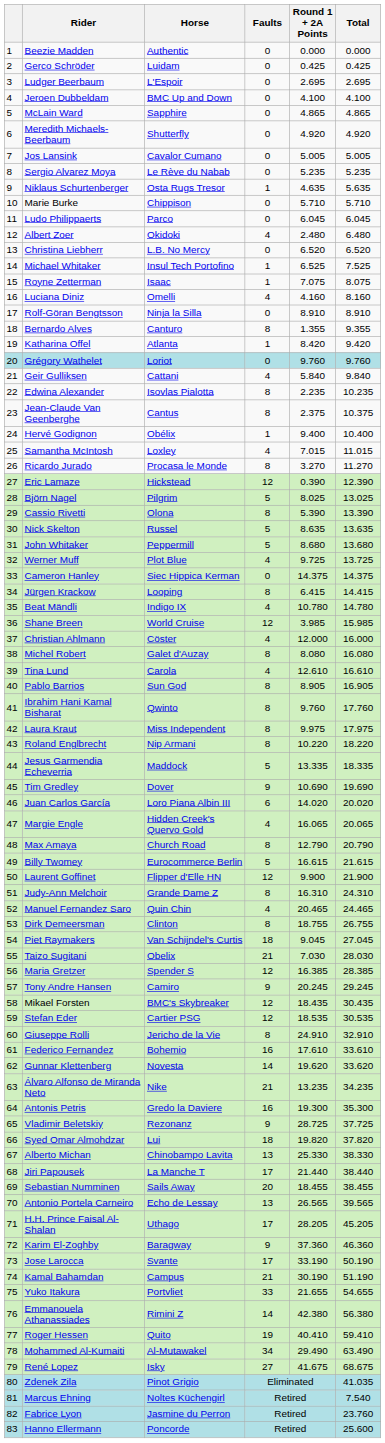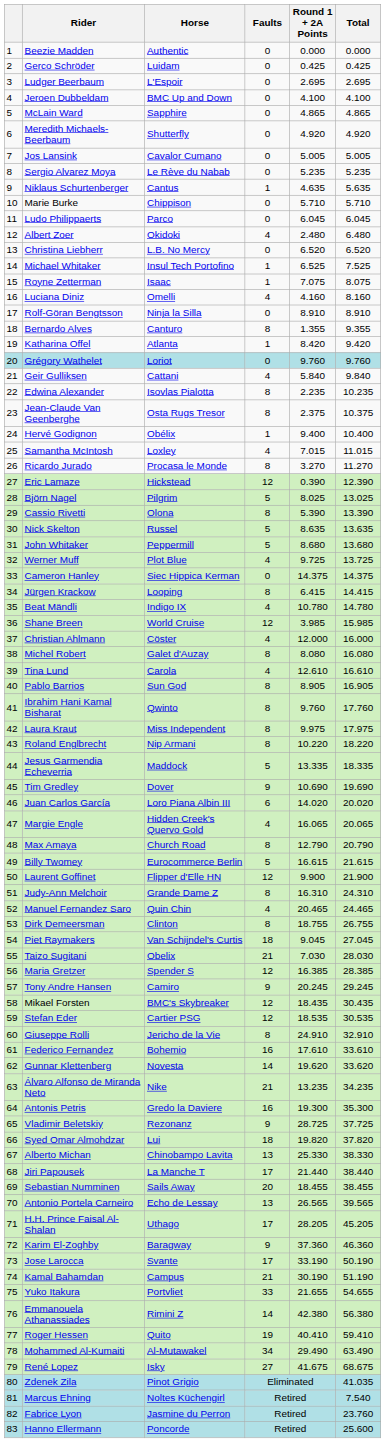 <table class="wikitable">
 <tr>
 <th width=25></th>
 <th width=260>Rider</th>
 <th width=195>Horse</th>
 <th width=80>Faults</th>
 <th width=80>Round 1 + 2A Points</th>
 <th width=80>Total</th>
 </tr>
 <tr>
 <td>1</td>
 <td> <a href='#'>Beezie Madden</a></td>
 <td><a href='#'>Authentic</a></td>
 <td align="center">0</td>
 <td align="center">0.000</td>
 <td align="center">0.000</td>
 </tr>
 <tr>
 <td>2</td>
 <td> <a href='#'>Gerco Schröder</a></td>
 <td><a href='#'>Luidam</a></td>
 <td align="center">0</td>
 <td align="center">0.425</td>
 <td align="center">0.425</td>
 </tr>
 <tr>
 <td>3</td>
 <td> <a href='#'>Ludger Beerbaum</a></td>
 <td><a href='#'>L'Espoir</a></td>
 <td align="center">0</td>
 <td align="center">2.695</td>
 <td align="center">2.695</td>
 </tr>
 <tr>
 <td>4</td>
 <td> <a href='#'>Jeroen Dubbeldam</a></td>
 <td><a href='#'>BMC Up and Down</a></td>
 <td align="center">0</td>
 <td align="center">4.100</td>
 <td align="center">4.100</td>
 </tr>
 <tr>
 <td>5</td>
 <td> <a href='#'>McLain Ward</a></td>
 <td><a href='#'>Sapphire</a></td>
 <td align="center">0</td>
 <td align="center">4.865</td>
 <td align="center">4.865</td>
 </tr>
 <tr>
 <td>6</td>
 <td> <a href='#'>Meredith Michaels-Beerbaum</a></td>
 <td><a href='#'>Shutterfly</a></td>
 <td align="center">0</td>
 <td align="center">4.920</td>
 <td align="center">4.920</td>
 </tr>
 <tr>
 <td>7</td>
 <td> <a href='#'>Jos Lansink</a></td>
 <td><a href='#'>Cavalor Cumano</a></td>
 <td align="center">0</td>
 <td align="center">5.005</td>
 <td align="center">5.005</td>
 </tr>
 <tr>
 <td>8</td>
 <td> <a href='#'>Sergio Alvarez Moya</a></td>
 <td><a href='#'>Le Rève du Nabab</a></td>
 <td align="center">0</td>
 <td align="center">5.235</td>
 <td align="center">5.235</td>
 </tr>
 <tr>
 <td>9</td>
 <td> <a href='#'>Niklaus Schurtenberger</a></td>
-<td><a href='#'>Osta Rugs Tresor</a></td>
+<td><a href='#'>Cantus</a></td>
 <td align="center">1</td>
 <td align="center">4.635</td>
 <td align="center">5.635</td>
 </tr>
 <tr>
 <td>10</td>
 <td> Marie Burke</td>
 <td><a href='#'>Chippison</a></td>
 <td align="center">0</td>
 <td align="center">5.710</td>
 <td align="center">5.710</td>
 </tr>
 <tr>
 <td>11</td>
 <td> <a href='#'>Ludo Philippaerts</a></td>
 <td><a href='#'>Parco</a></td>
 <td align="center">0</td>
 <td align="center">6.045</td>
 <td align="center">6.045</td>
 </tr>
 <tr>
 <td>12</td>
 <td> <a href='#'>Albert Zoer</a></td>
 <td><a href='#'>Okidoki</a></td>
 <td align="center">4</td>
 <td align="center">2.480</td>
 <td align="center">6.480</td>
 </tr>
 <tr>
 <td>13</td>
 <td> <a href='#'>Christina Liebherr</a></td>
 <td><a href='#'>L.B. No Mercy</a></td>
 <td align="center">0</td>
 <td align="center">6.520</td>
 <td align="center">6.520</td>
 </tr>
 <tr>
 <td>14</td>
 <td> <a href='#'>Michael Whitaker</a></td>
 <td><a href='#'>Insul Tech Portofino</a></td>
 <td align="center">1</td>
 <td align="center">6.525</td>
 <td align="center">7.525</td>
 </tr>
 <tr>
 <td>15</td>
 <td> <a href='#'>Royne Zetterman</a></td>
 <td><a href='#'>Isaac</a></td>
 <td align="center">1</td>
 <td align="center">7.075</td>
 <td align="center">8.075</td>
 </tr>
 <tr>
 <td>16</td>
 <td> <a href='#'>Luciana Diniz</a></td>
 <td><a href='#'>Omelli</a></td>
 <td align="center">4</td>
 <td align="center">4.160</td>
 <td align="center">8.160</td>
 </tr>
 <tr>
 <td>17</td>
 <td> <a href='#'>Rolf-Göran Bengtsson</a></td>
 <td><a href='#'>Ninja la Silla</a></td>
 <td align="center">0</td>
 <td align="center">8.910</td>
 <td align="center">8.910</td>
 </tr>
 <tr>
 <td>18</td>
 <td> <a href='#'>Bernardo Alves</a></td>
 <td><a href='#'>Canturo</a></td>
 <td align="center">8</td>
 <td align="center">1.355</td>
 <td align="center">9.355</td>
 </tr>
 <tr>
 <td>19</td>
 <td> <a href='#'>Katharina Offel</a></td>
 <td><a href='#'>Atlanta</a></td>
 <td align="center">1</td>
 <td align="center">8.420</td>
 <td align="center">9.420</td>
 </tr>
 <tr style="background:#B0E0E6">
 <td>20</td>
 <td> <a href='#'>Grégory Wathelet</a></td>
 <td><a href='#'>Loriot</a></td>
 <td align="center">0</td>
 <td align="center">9.760</td>
 <td align="center">9.760</td>
 </tr>
 <tr>
 <td>21</td>
 <td> <a href='#'>Geir Gulliksen</a></td>
 <td><a href='#'>Cattani</a></td>
 <td align="center">4</td>
 <td align="center">5.840</td>
 <td align="center">9.840</td>
 </tr>
 <tr>
 <td>22</td>
 <td> <a href='#'>Edwina Alexander</a></td>
 <td><a href='#'>Isovlas Pialotta</a></td>
 <td align="center">8</td>
 <td align="center">2.235</td>
 <td align="center">10.235</td>
 </tr>
 <tr>
 <td>23</td>
 <td> <a href='#'>Jean-Claude Van Geenberghe</a></td>
-<td><a href='#'>Cantus</a></td>
+<td><a href='#'>Osta Rugs Tresor</a></td>
 <td align="center">8</td>
 <td align="center">2.375</td>
 <td align="center">10.375</td>
 </tr>
 <tr>
 <td>24</td>
 <td> <a href='#'>Hervé Godignon</a></td>
 <td><a href='#'>Obélix</a></td>
 <td align="center">1</td>
 <td align="center">9.400</td>
 <td align="center">10.400</td>
 </tr>
 <tr>
 <td>25</td>
 <td> <a href='#'>Samantha McIntosh</a></td>
 <td><a href='#'>Loxley</a></td>
 <td align="center">4</td>
 <td align="center">7.015</td>
 <td align="center">11.015</td>
 </tr>
 <tr>
 <td>26</td>
 <td> <a href='#'>Ricardo Jurado</a></td>
 <td><a href='#'>Procasa le Monde</a></td>
 <td align="center">8</td>
 <td align="center">3.270</td>
 <td align="center">11.270</td>
 </tr>
 <tr style="background:#d0f0c0">
 <td>27</td>
 <td> <a href='#'>Eric Lamaze</a></td>
 <td><a href='#'>Hickstead</a></td>
 <td align="center">12</td>
 <td align="center">0.390</td>
 <td align="center">12.390</td>
 </tr>
 <tr style="background:#d0f0c0">
 <td>28</td>
 <td> <a href='#'>Björn Nagel</a></td>
 <td><a href='#'>Pilgrim</a></td>
 <td align="center">5</td>
 <td align="center">8.025</td>
 <td align="center">13.025</td>
 </tr>
 <tr style="background:#d0f0c0">
 <td>29</td>
 <td> <a href='#'>Cassio Rivetti</a></td>
 <td><a href='#'>Olona</a></td>
 <td align="center">8</td>
 <td align="center">5.390</td>
 <td align="center">13.390</td>
 </tr>
 <tr style="background:#d0f0c0">
 <td>30</td>
 <td> <a href='#'>Nick Skelton</a></td>
 <td><a href='#'>Russel</a></td>
 <td align="center">5</td>
 <td align="center">8.635</td>
 <td align="center">13.635</td>
 </tr>
 <tr style="background:#d0f0c0">
 <td>31</td>
 <td> <a href='#'>John Whitaker</a></td>
 <td><a href='#'>Peppermill</a></td>
 <td align="center">5</td>
 <td align="center">8.680</td>
 <td align="center">13.680</td>
 </tr>
 <tr style="background:#d0f0c0">
 <td>32</td>
 <td> <a href='#'>Werner Muff</a></td>
 <td><a href='#'>Plot Blue</a></td>
 <td align="center">4</td>
 <td align="center">9.725</td>
 <td align="center">13.725</td>
 </tr>
 <tr style="background:#d0f0c0">
 <td>33</td>
 <td> <a href='#'>Cameron Hanley</a></td>
 <td><a href='#'>Siec Hippica Kerman</a></td>
 <td align="center">0</td>
 <td align="center">14.375</td>
 <td align="center">14.375</td>
 </tr>
 <tr style="background:#d0f0c0">
 <td>34</td>
 <td> <a href='#'>Jürgen Krackow</a></td>
 <td><a href='#'>Looping</a></td>
 <td align="center">8</td>
 <td align="center">6.415</td>
 <td align="center">14.415</td>
 </tr>
 <tr style="background:#d0f0c0">
 <td>35</td>
 <td> <a href='#'>Beat Mändli</a></td>
 <td><a href='#'>Indigo IX</a></td>
 <td align="center">4</td>
 <td align="center">10.780</td>
 <td align="center">14.780</td>
 </tr>
 <tr style="background:#d0f0c0">
 <td>36</td>
 <td> <a href='#'>Shane Breen</a></td>
 <td><a href='#'>World Cruise</a></td>
 <td align="center">12</td>
 <td align="center">3.985</td>
 <td align="center">15.985</td>
 </tr>
 <tr style="background:#d0f0c0">
 <td>37</td>
 <td> <a href='#'>Christian Ahlmann</a></td>
 <td><a href='#'>Cöster</a></td>
 <td align="center">4</td>
 <td align="center">12.000</td>
 <td align="center">16.000</td>
 </tr>
 <tr style="background:#d0f0c0">
 <td>38</td>
 <td> <a href='#'>Michel Robert</a></td>
 <td><a href='#'>Galet d'Auzay</a></td>
 <td align="center">8</td>
 <td align="center">8.080</td>
 <td align="center">16.080</td>
 </tr>
 <tr style="background:#d0f0c0">
 <td>39</td>
 <td> <a href='#'>Tina Lund</a></td>
 <td><a href='#'>Carola</a></td>
 <td align="center">4</td>
 <td align="center">12.610</td>
 <td align="center">16.610</td>
 </tr>
 <tr style="background:#d0f0c0">
 <td>40</td>
 <td> <a href='#'>Pablo Barrios</a></td>
 <td><a href='#'>Sun God</a></td>
 <td align="center">8</td>
 <td align="center">8.905</td>
 <td align="center">16.905</td>
 </tr>
 <tr style="background:#d0f0c0">
 <td>41</td>
 <td> <a href='#'>Ibrahim Hani Kamal Bisharat</a></td>
 <td><a href='#'>Qwinto</a></td>
 <td align="center">8</td>
 <td align="center">9.760</td>
 <td align="center">17.760</td>
 </tr>
 <tr style="background:#d0f0c0">
 <td>42</td>
 <td> <a href='#'>Laura Kraut</a></td>
 <td><a href='#'>Miss Independent</a></td>
 <td align="center">8</td>
 <td align="center">9.975</td>
 <td align="center">17.975</td>
 </tr>
 <tr style="background:#d0f0c0">
 <td>43</td>
 <td> <a href='#'>Roland Englbrecht</a></td>
 <td><a href='#'>Nip Armani</a></td>
 <td align="center">8</td>
 <td align="center">10.220</td>
 <td align="center">18.220</td>
 </tr>
 <tr style="background:#d0f0c0">
 <td>44</td>
 <td> <a href='#'>Jesus Garmendia Echeverria</a></td>
 <td><a href='#'>Maddock</a></td>
 <td align="center">5</td>
 <td align="center">13.335</td>
 <td align="center">18.335</td>
 </tr>
 <tr style="background:#d0f0c0">
 <td>45</td>
 <td> <a href='#'>Tim Gredley</a></td>
 <td><a href='#'>Dover</a></td>
 <td align="center">9</td>
 <td align="center">10.690</td>
 <td align="center">19.690</td>
 </tr>
 <tr style="background:#d0f0c0">
 <td>46</td>
 <td> <a href='#'>Juan Carlos García</a></td>
 <td><a href='#'>Loro Piana Albin III</a></td>
 <td align="center">6</td>
 <td align="center">14.020</td>
 <td align="center">20.020</td>
 </tr>
 <tr style="background:#d0f0c0">
 <td>47</td>
 <td> <a href='#'>Margie Engle</a></td>
 <td><a href='#'>Hidden Creek's Quervo Gold</a></td>
 <td align="center">4</td>
 <td align="center">16.065</td>
 <td align="center">20.065</td>
 </tr>
 <tr style="background:#d0f0c0">
 <td>48</td>
 <td> <a href='#'>Max Amaya</a></td>
 <td><a href='#'>Church Road</a></td>
 <td align="center">8</td>
 <td align="center">12.790</td>
 <td align="center">20.790</td>
 </tr>
 <tr style="background:#d0f0c0">
 <td>49</td>
 <td> <a href='#'>Billy Twomey</a></td>
 <td><a href='#'>Eurocommerce Berlin</a></td>
 <td align="center">5</td>
 <td align="center">16.615</td>
 <td align="center">21.615</td>
 </tr>
 <tr style="background:#d0f0c0">
 <td>50</td>
 <td> <a href='#'>Laurent Goffinet</a></td>
 <td><a href='#'>Flipper d'Elle HN</a></td>
 <td align="center">12</td>
 <td align="center">9.900</td>
 <td align="center">21.900</td>
 </tr>
 <tr style="background:#d0f0c0">
 <td>51</td>
 <td> <a href='#'>Judy-Ann Melchoir</a></td>
 <td><a href='#'>Grande Dame Z</a></td>
 <td align="center">8</td>
 <td align="center">16.310</td>
 <td align="center">24.310</td>
 </tr>
 <tr style="background:#d0f0c0">
 <td>52</td>
 <td> <a href='#'>Manuel Fernandez Saro</a></td>
 <td><a href='#'>Quin Chin</a></td>
 <td align="center">4</td>
 <td align="center">20.465</td>
 <td align="center">24.465</td>
 </tr>
 <tr style="background:#d0f0c0">
 <td>53</td>
 <td> <a href='#'>Dirk Demeersman</a></td>
 <td><a href='#'>Clinton</a></td>
 <td align="center">8</td>
 <td align="center">18.755</td>
 <td align="center">26.755</td>
 </tr>
 <tr style="background:#d0f0c0">
 <td>54</td>
 <td> <a href='#'>Piet Raymakers</a></td>
 <td><a href='#'>Van Schijndel's Curtis</a></td>
 <td align="center">18</td>
 <td align="center">9.045</td>
 <td align="center">27.045</td>
 </tr>
 <tr style="background:#d0f0c0">
 <td>55</td>
 <td> <a href='#'>Taizo Sugitani</a></td>
 <td><a href='#'>Obelix</a></td>
 <td align="center">21</td>
 <td align="center">7.030</td>
 <td align="center">28.030</td>
 </tr>
 <tr style="background:#d0f0c0">
 <td>56</td>
 <td> <a href='#'>Maria Gretzer</a></td>
 <td><a href='#'>Spender S</a></td>
 <td align="center">12</td>
 <td align="center">16.385</td>
 <td align="center">28.385</td>
 </tr>
 <tr style="background:#d0f0c0">
 <td>57</td>
 <td> <a href='#'>Tony Andre Hansen</a></td>
 <td><a href='#'>Camiro</a></td>
 <td align="center">9</td>
 <td align="center">20.245</td>
 <td align="center">29.245</td>
 </tr>
 <tr style="background:#d0f0c0">
 <td>58</td>
 <td> Mikael Forsten</td>
 <td><a href='#'>BMC's Skybreaker</a></td>
 <td align="center">12</td>
 <td align="center">18.435</td>
 <td align="center">30.435</td>
 </tr>
 <tr style="background:#d0f0c0">
 <td>59</td>
 <td> <a href='#'>Stefan Eder</a></td>
 <td><a href='#'>Cartier PSG</a></td>
 <td align="center">12</td>
 <td align="center">18.535</td>
 <td align="center">30.535</td>
 </tr>
 <tr style="background:#d0f0c0">
 <td>60</td>
 <td> <a href='#'>Giuseppe Rolli</a></td>
 <td><a href='#'>Jericho de la Vie</a></td>
 <td align="center">8</td>
 <td align="center">24.910</td>
 <td align="center">32.910</td>
 </tr>
 <tr style="background:#d0f0c0">
 <td>61</td>
 <td> <a href='#'>Federico Fernandez</a></td>
 <td><a href='#'>Bohemio</a></td>
 <td align="center">16</td>
 <td align="center">17.610</td>
 <td align="center">33.610</td>
 </tr>
 <tr style="background:#d0f0c0">
 <td>62</td>
 <td> <a href='#'>Gunnar Klettenberg</a></td>
 <td><a href='#'>Novesta</a></td>
 <td align="center">14</td>
 <td align="center">19.620</td>
 <td align="center">33.620</td>
 </tr>
 <tr style="background:#d0f0c0">
 <td>63</td>
 <td> <a href='#'>Álvaro Alfonso de Miranda Neto</a></td>
 <td><a href='#'>Nike</a></td>
 <td align="center">21</td>
 <td align="center">13.235</td>
 <td align="center">34.235</td>
 </tr>
 <tr style="background:#d0f0c0">
 <td>64</td>
 <td> <a href='#'>Antonis Petris</a></td>
 <td><a href='#'>Gredo la Daviere</a></td>
 <td align="center">16</td>
 <td align="center">19.300</td>
 <td align="center">35.300</td>
 </tr>
 <tr style="background:#d0f0c0">
 <td>65</td>
 <td> <a href='#'>Vladimir Beletskiy</a></td>
 <td><a href='#'>Rezonanz</a></td>
 <td align="center">9</td>
 <td align="center">28.725</td>
 <td align="center">37.725</td>
 </tr>
 <tr style="background:#d0f0c0">
 <td>66</td>
 <td> <a href='#'>Syed Omar Almohdzar</a></td>
 <td><a href='#'>Lui</a></td>
 <td align="center">18</td>
 <td align="center">19.820</td>
 <td align="center">37.820</td>
 </tr>
 <tr style="background:#d0f0c0">
 <td>67</td>
 <td> <a href='#'>Alberto Michan</a></td>
 <td><a href='#'>Chinobampo Lavita</a></td>
 <td align="center">13</td>
 <td align="center">25.330</td>
 <td align="center">38.330</td>
 </tr>
 <tr style="background:#d0f0c0">
 <td>68</td>
 <td> <a href='#'>Jiri Papousek</a></td>
 <td><a href='#'>La Manche T</a></td>
 <td align="center">17</td>
 <td align="center">21.440</td>
 <td align="center">38.440</td>
 </tr>
 <tr style="background:#d0f0c0">
 <td>69</td>
 <td> <a href='#'>Sebastian Numminen</a></td>
 <td><a href='#'>Sails Away</a></td>
 <td align="center">20</td>
 <td align="center">18.455</td>
 <td align="center">38.455</td>
 </tr>
 <tr style="background:#d0f0c0">
 <td>70</td>
 <td> <a href='#'>Antonio Portela Carneiro</a></td>
 <td><a href='#'>Echo de Lessay</a></td>
 <td align="center">13</td>
 <td align="center">26.565</td>
 <td align="center">39.565</td>
 </tr>
 <tr style="background:#d0f0c0">
 <td>71</td>
 <td> <a href='#'>H.H. Prince Faisal Al-Shalan</a></td>
 <td><a href='#'>Uthago</a></td>
 <td align="center">17</td>
 <td align="center">28.205</td>
 <td align="center">45.205</td>
 </tr>
 <tr style="background:#d0f0c0">
 <td>72</td>
 <td> <a href='#'>Karim El-Zoghby</a></td>
 <td><a href='#'>Baragway</a></td>
 <td align="center">9</td>
 <td align="center">37.360</td>
 <td align="center">46.360</td>
 </tr>
 <tr style="background:#d0f0c0">
 <td>73</td>
 <td> <a href='#'>Jose Larocca</a></td>
 <td><a href='#'>Svante</a></td>
 <td align="center">17</td>
 <td align="center">33.190</td>
 <td align="center">50.190</td>
 </tr>
 <tr style="background:#d0f0c0">
 <td>74</td>
 <td> <a href='#'>Kamal Bahamdan</a></td>
 <td><a href='#'>Campus</a></td>
 <td align="center">21</td>
 <td align="center">30.190</td>
 <td align="center">51.190</td>
 </tr>
 <tr style="background:#d0f0c0">
 <td>75</td>
 <td> <a href='#'>Yuko Itakura</a></td>
 <td><a href='#'>Portvliet</a></td>
 <td align="center">33</td>
 <td align="center">21.655</td>
 <td align="center">54.655</td>
 </tr>
 <tr style="background:#d0f0c0">
 <td>76</td>
 <td> <a href='#'>Emmanouela Athanassiades</a></td>
 <td><a href='#'>Rimini Z</a></td>
 <td align="center">14</td>
 <td align="center">42.380</td>
 <td align="center">56.380</td>
 </tr>
 <tr style="background:#d0f0c0">
 <td>77</td>
 <td> <a href='#'>Roger Hessen</a></td>
 <td><a href='#'>Quito</a></td>
 <td align="center">19</td>
 <td align="center">40.410</td>
 <td align="center">59.410</td>
 </tr>
 <tr style="background:#d0f0c0">
 <td>78</td>
 <td> <a href='#'>Mohammed Al-Kumaiti</a></td>
 <td><a href='#'>Al-Mutawakel</a></td>
 <td align="center">34</td>
 <td align="center">29.490</td>
 <td align="center">63.490</td>
 </tr>
 <tr style="background:#d0f0c0">
 <td>79</td>
 <td> <a href='#'>René Lopez</a></td>
 <td><a href='#'>Isky</a></td>
 <td align="center">27</td>
 <td align="center">41.675</td>
 <td align="center">68.675</td>
 </tr>
 <tr style="background:#B0E0E6">
 <td>80</td>
 <td> <a href='#'>Zdenek Zila</a></td>
 <td><a href='#'>Pinot Grigio</a></td>
 <td colspan="2" align="center">Eliminated</td>
 <td align="center">41.035</td>
 </tr>
 <tr style="background:#B0E0E6">
 <td>81</td>
 <td> <a href='#'>Marcus Ehning</a></td>
 <td><a href='#'>Noltes Küchengirl</a></td>
 <td colspan="2" align="center">Retired</td>
 <td align="center">7.540</td>
 </tr>
 <tr style="background:#B0E0E6">
 <td>82</td>
 <td> <a href='#'>Fabrice Lyon</a></td>
 <td><a href='#'>Jasmine du Perron</a></td>
 <td colspan="2" align="center">Retired</td>
 <td align="center">23.760</td>
 </tr>
 <tr style="background:#B0E0E6">
 <td>83</td>
 <td> <a href='#'>Hanno Ellermann</a></td>
 <td><a href='#'>Poncorde</a></td>
 <td colspan="2" align="center">Retired</td>
 <td align="center">25.600</td>
 </tr>
 </table>
